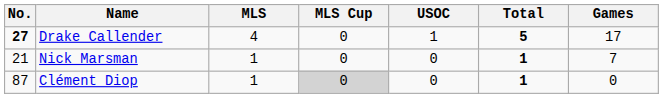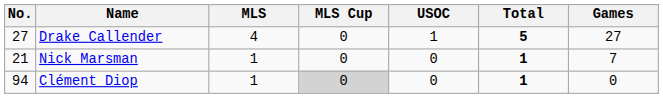 <table class="wikitable" style="font-size: 95%; text-align: center;">
 <tr>
 <th>No.</th>
 <th width=150>Name</th>
 <th width=75>MLS</th>
 <th width=75>MLS Cup</th>
 <th width=75>USOC</th>
 <th width=75>Total</th>
 <th width=75>Games</th>
 </tr>
 <tr>
-<td><strong>27</strong></td>
+<td>27</td>
 <td align="left"> <a href='#'>Drake Callender</a></td>
 <td>4</td>
 <td>0</td>
 <td>1</td>
 <td><strong>5</strong></td>
-<td>17</td>
+<td>27</td>
 </tr>
 <tr>
 <td>21</td>
 <td align="left"> <a href='#'>Nick Marsman</a></td>
 <td>1</td>
 <td>0</td>
 <td>0</td>
 <td><strong>1</strong></td>
 <td>7</td>
 </tr>
 <tr>
-<td>87</td>
+<td>94</td>
 <td align="left"> <a href='#'>Clément Diop</a></td>
 <td>1</td>
 <td style="background: lightgrey;">0</td>
 <td>0</td>
 <td><strong>1</strong></td>
 <td>0</td>
 </tr>
 </table>
